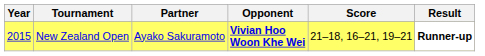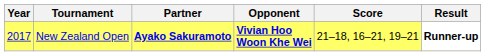 <table class="sortable wikitable" style="font-size: 90%;">
 <tr>
 <th>Year</th>
 <th>Tournament</th>
 <th>Partner</th>
 <th>Opponent</th>
 <th>Score</th>
 <th>Result</th>
 </tr>
 <tr style="background:#FFFF67">
-<td align="center"><a href='#'>2015</a></td>
+<td align="center"><a href='#'>2017</a></td>
 <td align="left"><a href='#'>New Zealand Open</a></td>
-<td align="left"> <a href='#'>Ayako Sakuramoto</a></td>
+<td align="left"><strong> <a href='#'>Ayako Sakuramoto</a></strong></td>
 <td align="left"><strong> <a href='#'>Vivian Hoo</a><br> <a href='#'>Woon Khe Wei</a></strong></td>
 <td align="left">21–18, 16–21, 19–21</td>
 <td style="text-align:left; background:white"> <strong>Runner-up</strong></td>
 </tr>
 </table>
